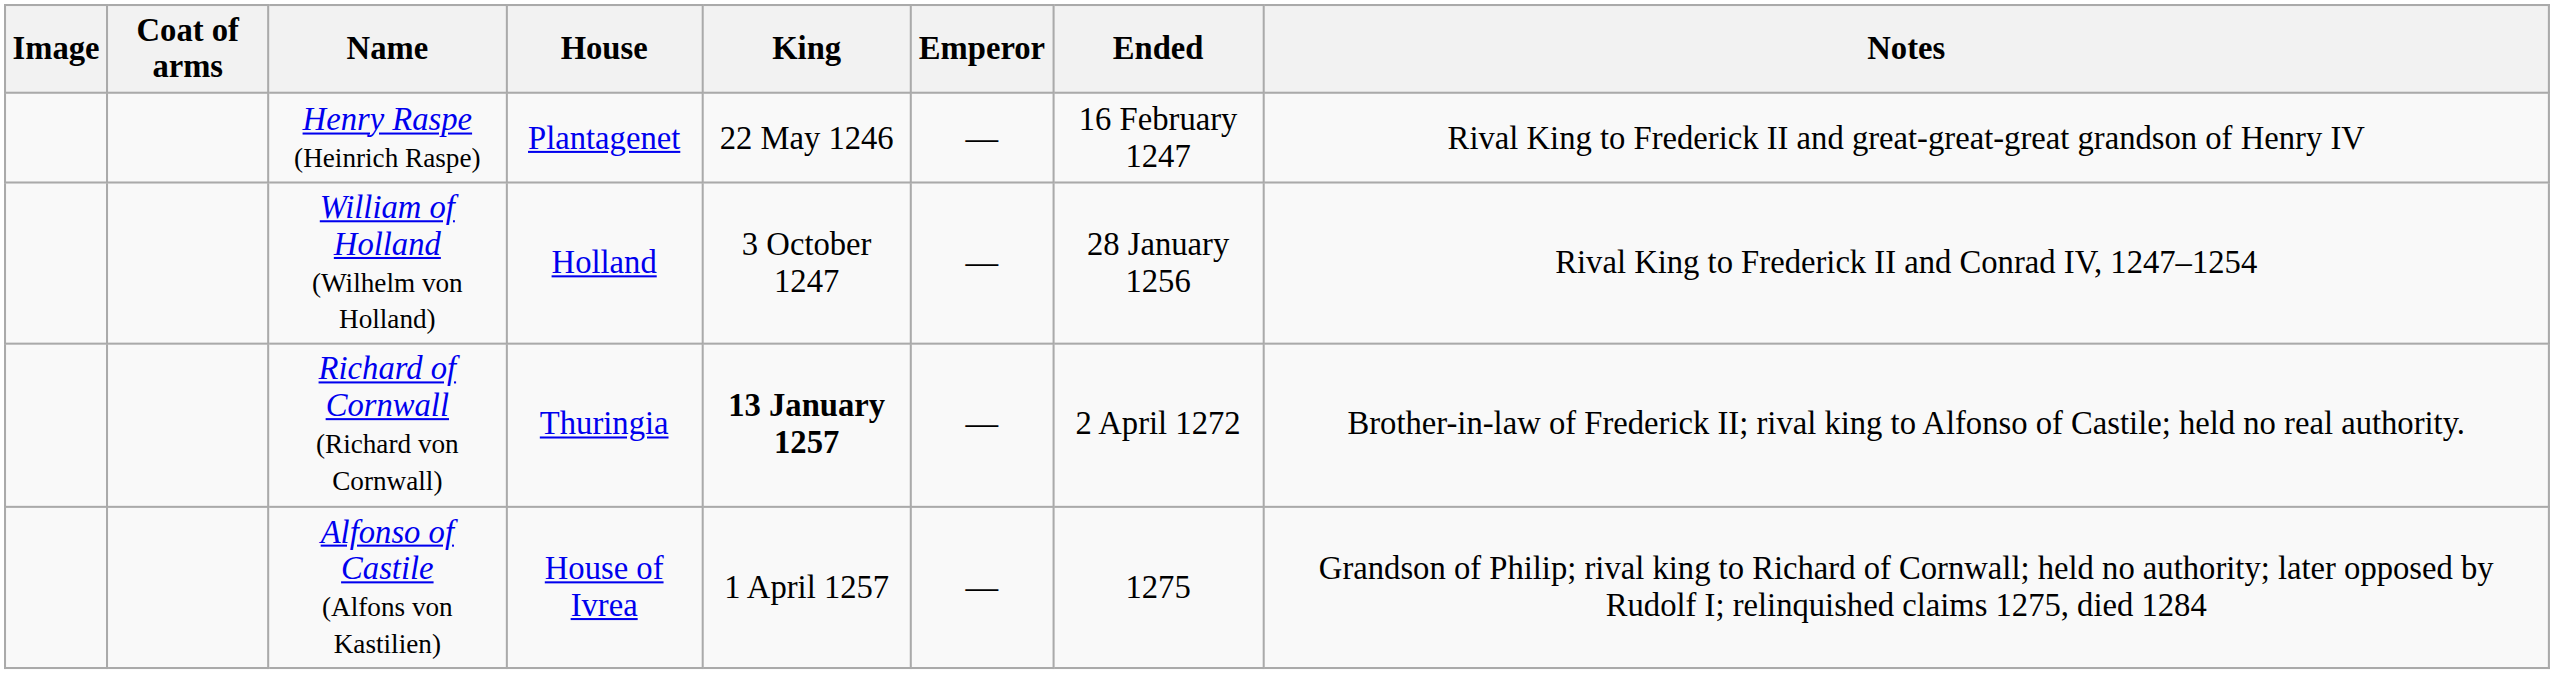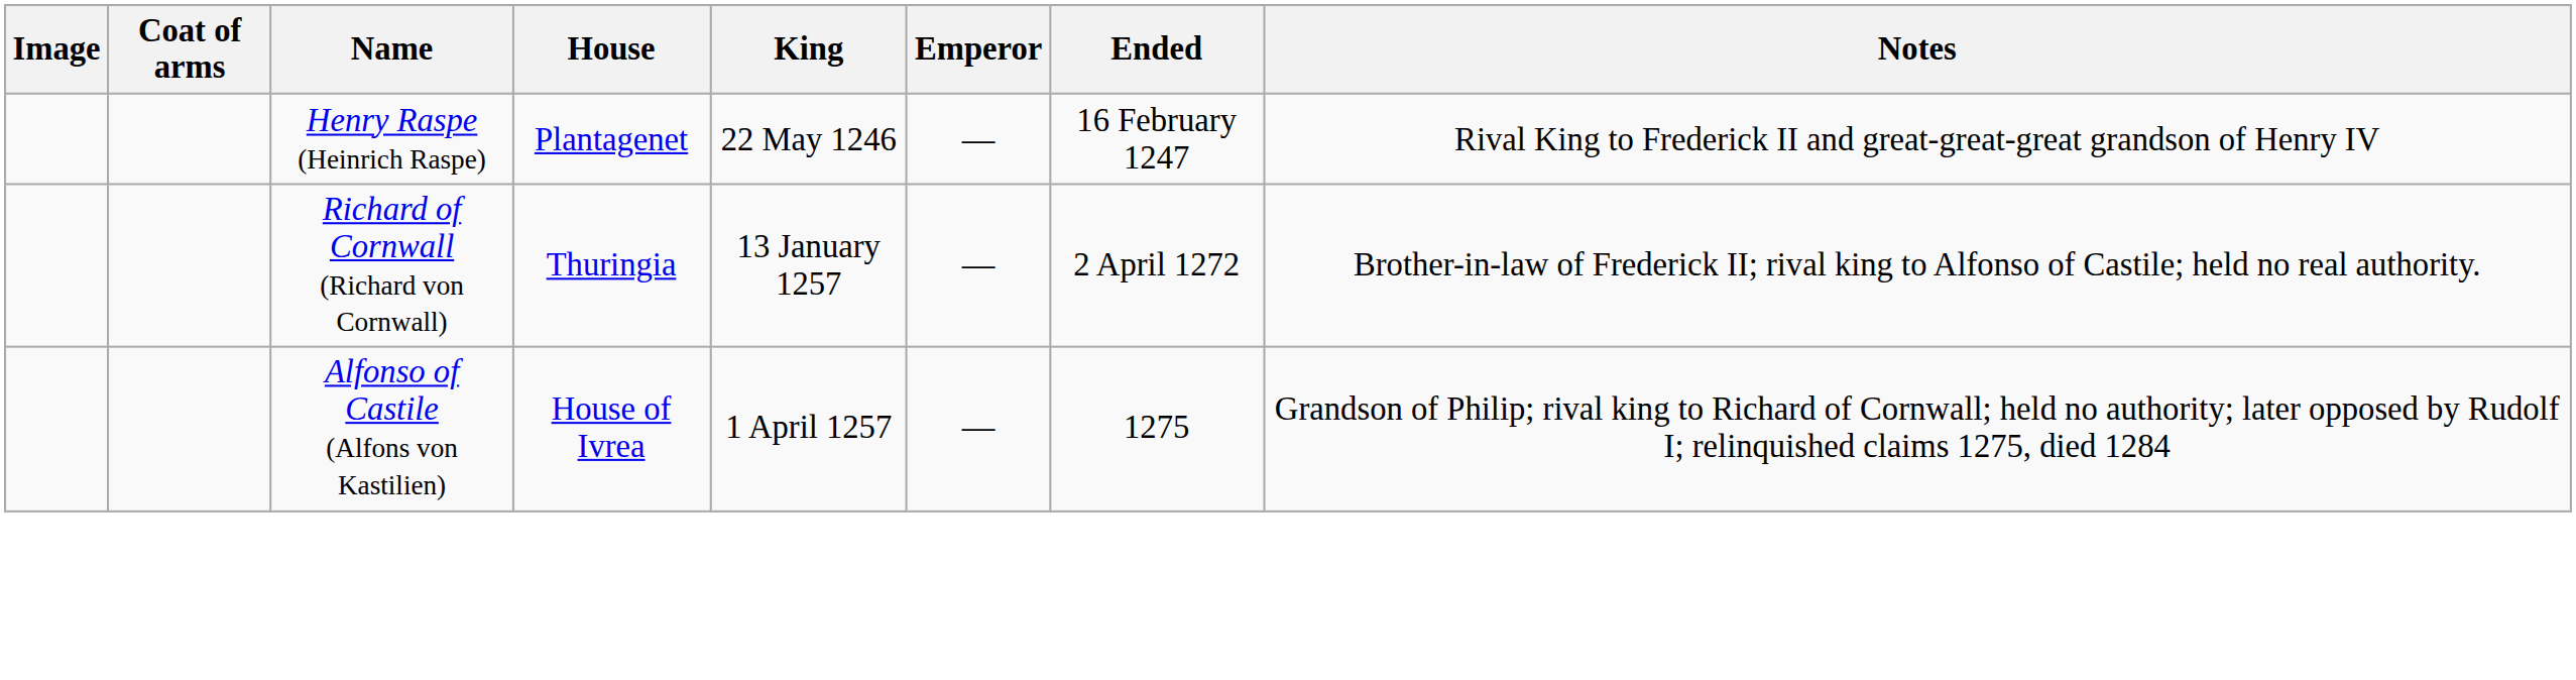 <table class="wikitable" style="text-align:center;">
 <tr>
 <th>Image</th>
 <th>Coat of arms</th>
 <th>Name</th>
 <th>House</th>
 <th>King</th>
 <th>Emperor</th>
 <th>Ended</th>
 <th>Notes</th>
 </tr>
 <tr>
 <td></td>
 <td></td>
 <td><em><a href='#'>Henry Raspe</a></em><br><small>(Heinrich Raspe)</small></td>
 <td><a href='#'>Plantagenet</a></td>
 <td>22 May 1246</td>
 <td>—</td>
 <td>16 February 1247</td>
 <td>Rival King to Frederick II and great-great-great grandson of Henry IV</td>
 </tr>
 <tr>
 <td></td>
 <td></td>
-<td><em><a href='#'>William of Holland</a></em><br><small>(Wilhelm von Holland)</small></td>
-<td><a href='#'>Holland</a></td>
-<td>3 October 1247</td>
-<td>—</td>
-<td>28 January 1256</td>
-<td>Rival King to Frederick II and Conrad IV, 1247–1254</td>
-</tr>
-<tr>
-<td></td>
-<td></td>
 <td><em><a href='#'>Richard of Cornwall</a></em><br><small>(Richard von Cornwall)</small></td>
 <td><a href='#'>Thuringia</a></td>
-<td><strong>13 January 1257</strong></td>
+<td>13 January 1257</td>
 <td>—</td>
 <td>2 April 1272</td>
 <td>Brother-in-law of Frederick II; rival king to Alfonso of Castile; held no real authority.</td>
 </tr>
 <tr>
 <td></td>
 <td></td>
 <td><em><a href='#'>Alfonso of Castile</a></em><br><small>(Alfons von Kastilien)</small></td>
 <td><a href='#'>House of Ivrea</a></td>
 <td>1 April 1257</td>
 <td>—</td>
 <td>1275</td>
 <td>Grandson of Philip; rival king to Richard of Cornwall; held no authority; later opposed by Rudolf I; relinquished claims 1275, died 1284</td>
 </tr>
 </table>
